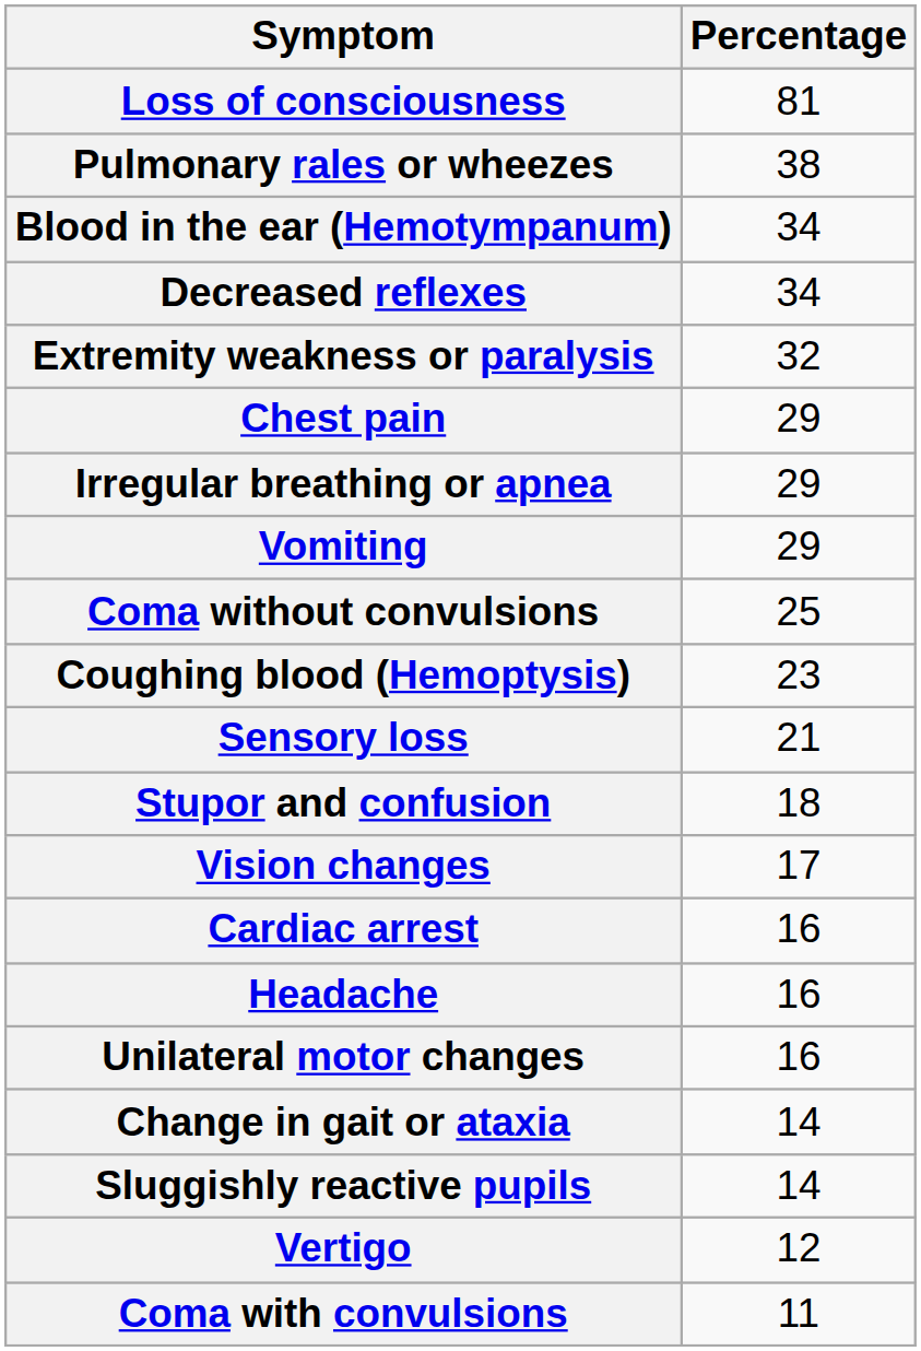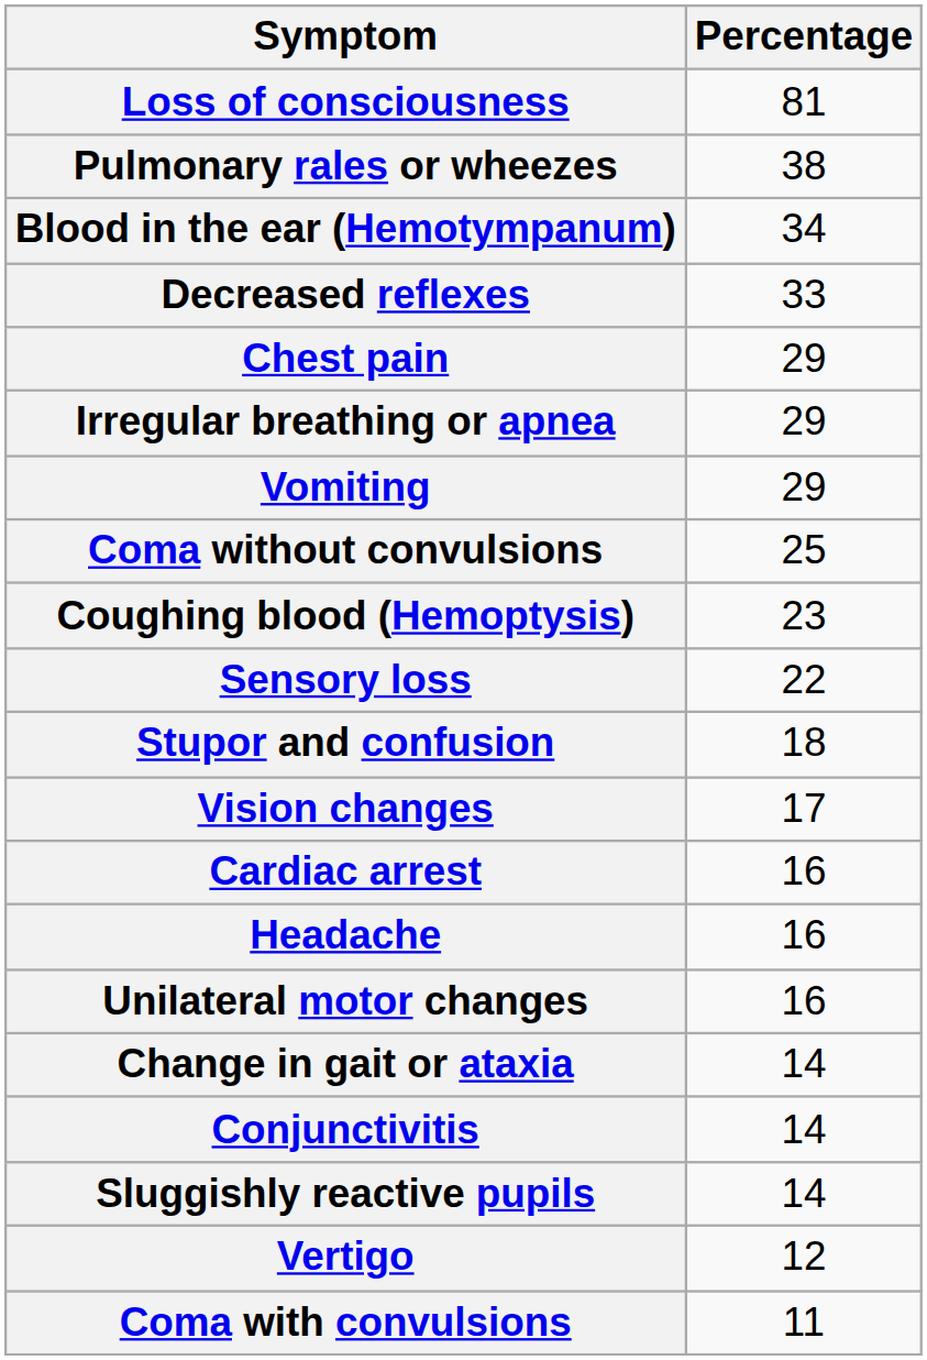 <table class="wikitable sortable plainrowheaders" style="text-align:center;">
 <tr>
 <th scope="col">Symptom</th>
 <th scope="col">Percentage</th>
 </tr>
 <tr>
 <th scope="row"><a href='#'>Loss of consciousness</a></th>
 <td>81</td>
 </tr>
 <tr>
 <th scope="row">Pulmonary <a href='#'>rales</a> or wheezes</th>
 <td>38</td>
 </tr>
 <tr>
 <th scope="row">Blood in the ear (<a href='#'>Hemotympanum</a>)</th>
 <td>34</td>
 </tr>
 <tr>
 <th scope="row">Decreased <a href='#'>reflexes</a></th>
-<td>34</td>
-</tr>
-<tr>
-<th scope="row">Extremity weakness or <a href='#'>paralysis</a></th>
-<td>32</td>
+<td>33</td>
 </tr>
 <tr>
 <th scope="row"><a href='#'>Chest pain</a></th>
 <td>29</td>
 </tr>
 <tr>
 <th scope="row">Irregular breathing or <a href='#'>apnea</a></th>
 <td>29</td>
 </tr>
 <tr>
 <th scope="row"><a href='#'>Vomiting</a></th>
 <td>29</td>
 </tr>
 <tr>
 <th scope="row"><a href='#'>Coma</a> without convulsions</th>
 <td>25</td>
 </tr>
 <tr>
 <th scope="row">Coughing blood (<a href='#'>Hemoptysis</a>)</th>
 <td>23</td>
 </tr>
 <tr>
 <th scope="row"><a href='#'>Sensory loss</a></th>
-<td>21</td>
+<td>22</td>
 </tr>
 <tr>
 <th scope="row"><a href='#'>Stupor</a> and <a href='#'>confusion</a></th>
 <td>18</td>
 </tr>
 <tr>
 <th scope="row"><a href='#'>Vision changes</a></th>
 <td>17</td>
 </tr>
 <tr>
 <th scope="row"><a href='#'>Cardiac arrest</a></th>
 <td>16</td>
 </tr>
 <tr>
 <th scope="row"><a href='#'>Headache</a></th>
 <td>16</td>
 </tr>
 <tr>
 <th scope="row">Unilateral <a href='#'>motor</a> changes</th>
 <td>16</td>
 </tr>
 <tr>
 <th scope="row">Change in gait or <a href='#'>ataxia</a></th>
 <td>14</td>
 </tr>
 <tr>
+<th scope="row"><a href='#'>Conjunctivitis</a></th>
+<td>14</td>
+</tr>
+<tr>
 <th scope="row">Sluggishly reactive <a href='#'>pupils</a></th>
 <td>14</td>
 </tr>
 <tr>
 <th scope="row"><a href='#'>Vertigo</a></th>
 <td>12</td>
 </tr>
 <tr>
 <th scope="row"><a href='#'>Coma</a> with <a href='#'>convulsions</a></th>
 <td>11</td>
 </tr>
 </table>
